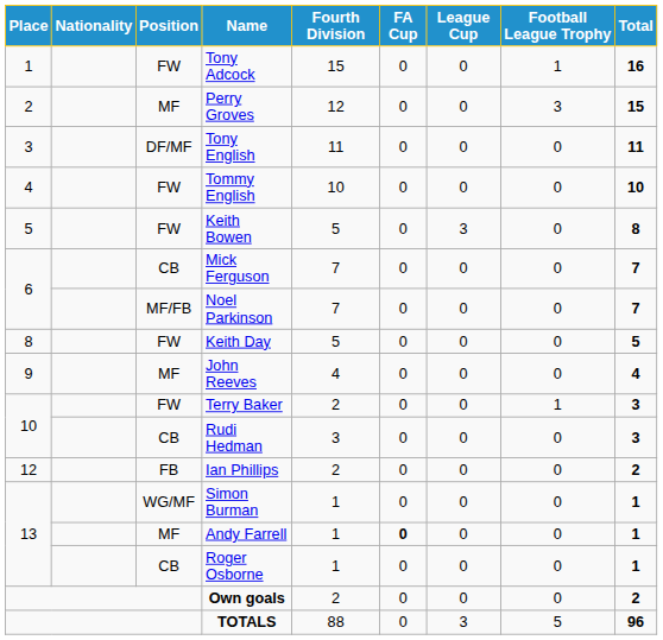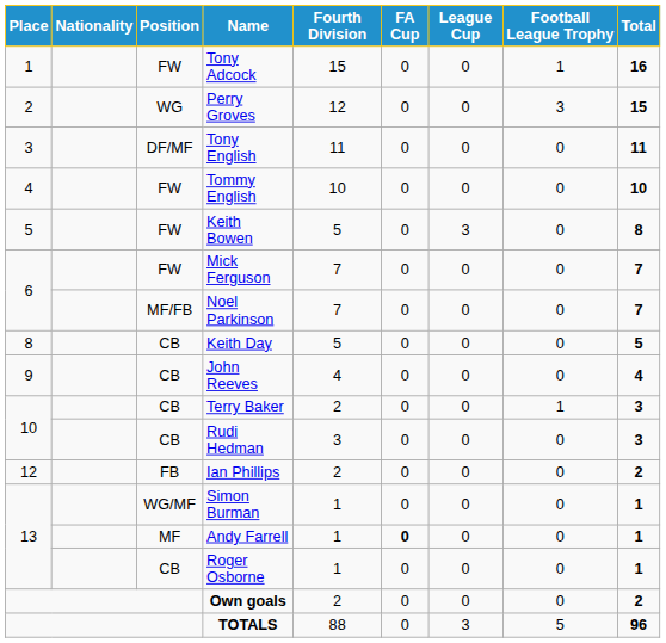 <table class="wikitable" style="text-align:center; font-size:90%; width:100%;">
 <tr>
 <th style="background:#2191CC; color:white; border:1px solid #F7C408; text-align:center;">Place</th>
 <th style="background:#2191CC; color:white; border:1px solid #F7C408; text-align:center;">Nationality</th>
 <th style="background:#2191CC; color:white; border:1px solid #F7C408; text-align:center;">Position</th>
 <th style="background:#2191CC; color:white; border:1px solid #F7C408; text-align:center;">Name</th>
 <th style="background:#2191CC; color:white; border:1px solid #F7C408; text-align:center;">Fourth Division</th>
 <th style="background:#2191CC; color:white; border:1px solid #F7C408; text-align:center;">FA Cup</th>
 <th style="background:#2191CC; color:white; border:1px solid #F7C408; text-align:center;">League Cup</th>
 <th style="background:#2191CC; color:white; border:1px solid #F7C408; text-align:center;">Football League Trophy</th>
 <th style="background:#2191CC; color:white; border:1px solid #F7C408; text-align:center;">Total</th>
 </tr>
 <tr>
 <td>1</td>
 <td></td>
 <td>FW</td>
 <td align="left"><a href='#'>Tony Adcock</a></td>
 <td>15</td>
 <td>0</td>
 <td>0</td>
 <td>1</td>
 <td><strong>16</strong></td>
 </tr>
 <tr>
 <td>2</td>
 <td></td>
-<td>MF</td>
+<td>WG</td>
 <td align="left"><a href='#'>Perry Groves</a></td>
 <td>12</td>
 <td>0</td>
 <td>0</td>
 <td>3</td>
 <td><strong>15</strong></td>
 </tr>
 <tr>
 <td>3</td>
 <td></td>
 <td>DF/MF</td>
 <td align="left"><a href='#'>Tony English</a></td>
 <td>11</td>
 <td>0</td>
 <td>0</td>
 <td>0</td>
 <td><strong>11</strong></td>
 </tr>
 <tr>
 <td>4</td>
 <td></td>
 <td>FW</td>
 <td align="left"><a href='#'>Tommy English</a></td>
 <td>10</td>
 <td>0</td>
 <td>0</td>
 <td>0</td>
 <td><strong>10</strong></td>
 </tr>
 <tr>
 <td>5</td>
 <td></td>
 <td>FW</td>
 <td align="left"><a href='#'>Keith Bowen</a></td>
 <td>5</td>
 <td>0</td>
 <td>3</td>
 <td>0</td>
 <td><strong>8</strong></td>
 </tr>
 <tr>
 <td rowspan=2>6</td>
 <td></td>
-<td>CB</td>
+<td>FW</td>
 <td align="left"><a href='#'>Mick Ferguson</a></td>
 <td>7</td>
 <td>0</td>
 <td>0</td>
 <td>0</td>
 <td><strong>7</strong></td>
 </tr>
 <tr>
 <td></td>
 <td>MF/FB</td>
 <td align="left"><a href='#'>Noel Parkinson</a></td>
 <td>7</td>
 <td>0</td>
 <td>0</td>
 <td>0</td>
 <td><strong>7</strong></td>
 </tr>
 <tr>
 <td>8</td>
 <td></td>
-<td>FW</td>
+<td>CB</td>
 <td align="left"><a href='#'>Keith Day</a></td>
 <td>5</td>
 <td>0</td>
 <td>0</td>
 <td>0</td>
 <td><strong>5</strong></td>
 </tr>
 <tr>
 <td>9</td>
 <td></td>
-<td>MF</td>
+<td>CB</td>
 <td align="left"><a href='#'>John Reeves</a></td>
 <td>4</td>
 <td>0</td>
 <td>0</td>
 <td>0</td>
 <td><strong>4</strong></td>
 </tr>
 <tr>
 <td rowspan=2>10</td>
 <td></td>
-<td>FW</td>
+<td>CB</td>
 <td align="left"><a href='#'>Terry Baker</a></td>
 <td>2</td>
 <td>0</td>
 <td>0</td>
 <td>1</td>
 <td><strong>3</strong></td>
 </tr>
 <tr>
 <td></td>
 <td>CB</td>
 <td align="left"><a href='#'>Rudi Hedman</a></td>
 <td>3</td>
 <td>0</td>
 <td>0</td>
 <td>0</td>
 <td><strong>3</strong></td>
 </tr>
 <tr>
 <td>12</td>
 <td></td>
 <td>FB</td>
 <td align="left"><a href='#'>Ian Phillips</a></td>
 <td>2</td>
 <td>0</td>
 <td>0</td>
 <td>0</td>
 <td><strong>2</strong></td>
 </tr>
 <tr>
 <td rowspan=3>13</td>
 <td></td>
 <td>WG/MF</td>
 <td align="left"><a href='#'>Simon Burman</a></td>
 <td>1</td>
 <td>0</td>
 <td>0</td>
 <td>0</td>
 <td><strong>1</strong></td>
 </tr>
 <tr>
 <td></td>
 <td>MF</td>
 <td align="left"><a href='#'>Andy Farrell</a></td>
 <td>1</td>
 <td><strong>0</strong></td>
 <td>0</td>
 <td>0</td>
 <td><strong>1</strong></td>
 </tr>
 <tr>
 <td></td>
 <td>CB</td>
 <td align="left"><a href='#'>Roger Osborne</a></td>
 <td>1</td>
 <td>0</td>
 <td>0</td>
 <td>0</td>
 <td><strong>1</strong></td>
 </tr>
 <tr>
 <td colspan="3"></td>
 <td><strong>Own goals</strong></td>
 <td>2</td>
 <td>0</td>
 <td>0</td>
 <td>0</td>
 <td><strong>2</strong></td>
 </tr>
 <tr>
 <td colspan="3"></td>
 <td><strong>TOTALS</strong></td>
 <td>88</td>
 <td>0</td>
 <td>3</td>
 <td>5</td>
 <td><strong>96</strong></td>
 </tr>
 </table>
